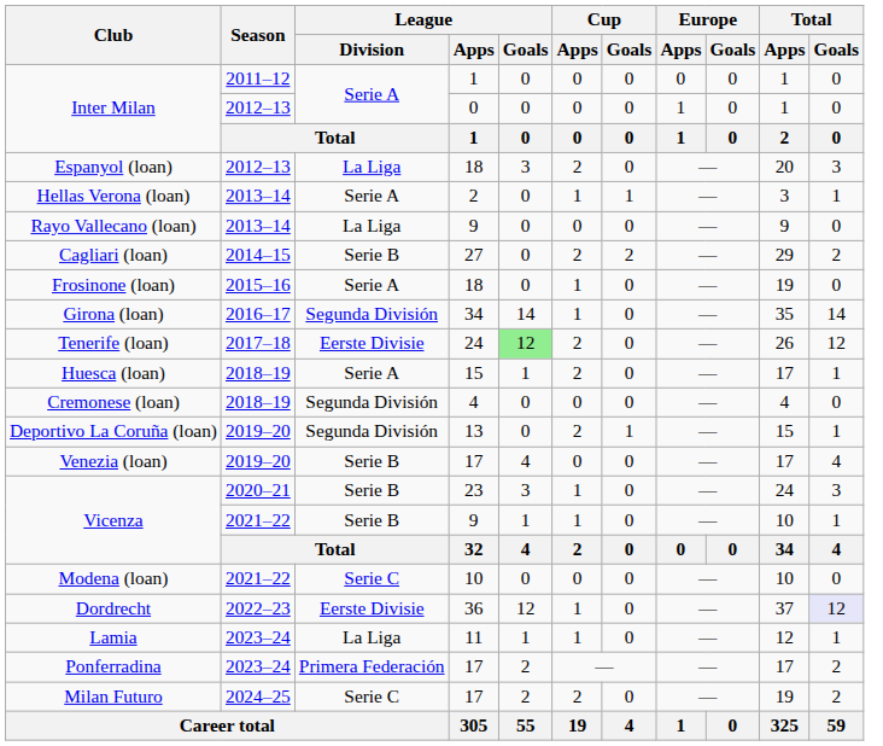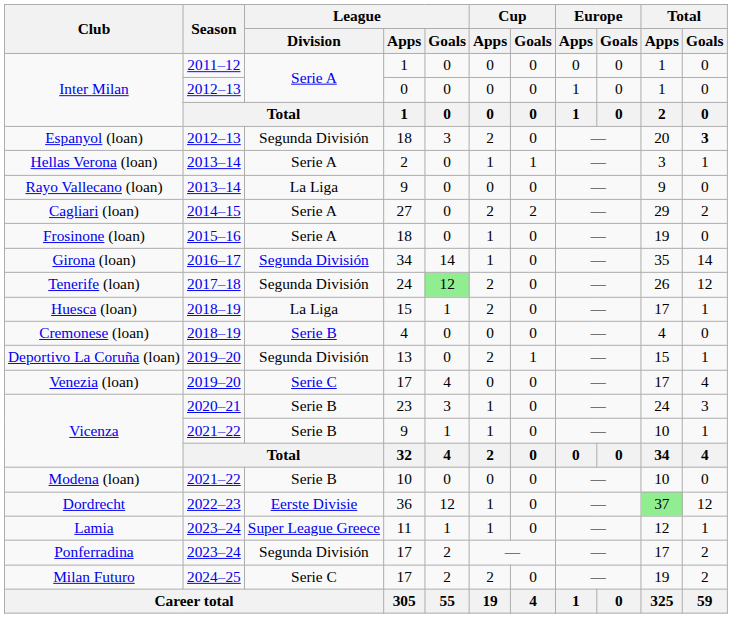 <table class="wikitable" style="text-align:center">
 <tr>
 <th rowspan="2">Club</th>
 <th rowspan="2">Season</th>
 <th colspan="3">League</th>
 <th colspan="2">Cup</th>
 <th colspan="2">Europe</th>
 <th colspan="2">Total</th>
 </tr>
 <tr>
 <th>Division</th>
 <th>Apps</th>
 <th>Goals</th>
 <th>Apps</th>
 <th>Goals</th>
 <th>Apps</th>
 <th>Goals</th>
 <th>Apps</th>
 <th>Goals</th>
 </tr>
 <tr>
 <td rowspan="3"><a href='#'>Inter Milan</a></td>
 <td><a href='#'>2011–12</a></td>
 <td rowspan="2"><a href='#'>Serie A</a></td>
 <td>1</td>
 <td>0</td>
 <td>0</td>
 <td>0</td>
 <td>0</td>
 <td>0</td>
 <td>1</td>
 <td>0</td>
 </tr>
 <tr>
 <td><a href='#'>2012–13</a></td>
 <td>0</td>
 <td>0</td>
 <td>0</td>
 <td>0</td>
 <td>1</td>
 <td>0</td>
 <td>1</td>
 <td>0</td>
 </tr>
 <tr>
 <th colspan="2">Total</th>
 <th>1</th>
 <th>0</th>
 <th>0</th>
 <th>0</th>
 <th>1</th>
 <th>0</th>
 <th>2</th>
 <th>0</th>
 </tr>
 <tr>
 <td><a href='#'>Espanyol</a> (loan)</td>
 <td><a href='#'>2012–13</a></td>
-<td><a href='#'>La Liga</a></td>
+<td>Segunda División</td>
 <td>18</td>
 <td>3</td>
 <td>2</td>
 <td>0</td>
 <td colspan="2">—</td>
 <td>20</td>
-<td>3</td>
+<td><strong>3</strong></td>
 </tr>
 <tr>
 <td><a href='#'>Hellas Verona</a> (loan)</td>
 <td><a href='#'>2013–14</a></td>
 <td>Serie A</td>
 <td>2</td>
 <td>0</td>
 <td>1</td>
 <td>1</td>
 <td colspan="2">—</td>
 <td>3</td>
 <td>1</td>
 </tr>
 <tr>
 <td><a href='#'>Rayo Vallecano</a> (loan)</td>
 <td><a href='#'>2013–14</a></td>
 <td>La Liga</td>
 <td>9</td>
 <td>0</td>
 <td>0</td>
 <td>0</td>
 <td colspan="2">—</td>
 <td>9</td>
 <td>0</td>
 </tr>
 <tr>
 <td><a href='#'>Cagliari</a> (loan)</td>
 <td><a href='#'>2014–15</a></td>
-<td>Serie B</td>
+<td>Serie A</td>
 <td>27</td>
 <td>0</td>
 <td>2</td>
 <td>2</td>
 <td colspan="2">—</td>
 <td>29</td>
 <td>2</td>
 </tr>
 <tr>
 <td><a href='#'>Frosinone</a> (loan)</td>
 <td><a href='#'>2015–16</a></td>
 <td>Serie A</td>
 <td>18</td>
 <td>0</td>
 <td>1</td>
 <td>0</td>
 <td colspan="2">—</td>
 <td>19</td>
 <td>0</td>
 </tr>
 <tr>
 <td><a href='#'>Girona</a> (loan)</td>
 <td><a href='#'>2016–17</a></td>
 <td><a href='#'>Segunda División</a></td>
 <td>34</td>
 <td>14</td>
 <td>1</td>
 <td>0</td>
 <td colspan="2">—</td>
 <td>35</td>
 <td>14</td>
 </tr>
 <tr>
 <td><a href='#'>Tenerife</a> (loan)</td>
 <td><a href='#'>2017–18</a></td>
-<td><a href='#'>Eerste Divisie</a></td>
+<td>Segunda División</td>
 <td>24</td>
 <td style="background: lightgreen;">12</td>
 <td>2</td>
 <td>0</td>
 <td colspan="2">—</td>
 <td>26</td>
 <td>12</td>
 </tr>
 <tr>
 <td><a href='#'>Huesca</a> (loan)</td>
 <td><a href='#'>2018–19</a></td>
-<td>Serie A</td>
+<td>La Liga</td>
 <td>15</td>
 <td>1</td>
 <td>2</td>
 <td>0</td>
 <td colspan="2">—</td>
 <td>17</td>
 <td>1</td>
 </tr>
 <tr>
 <td><a href='#'>Cremonese</a> (loan)</td>
 <td><a href='#'>2018–19</a></td>
-<td>Segunda División</td>
+<td><a href='#'>Serie B</a></td>
 <td>4</td>
 <td>0</td>
 <td>0</td>
 <td>0</td>
 <td colspan="2">—</td>
 <td>4</td>
 <td>0</td>
 </tr>
 <tr>
 <td><a href='#'>Deportivo La Coruña</a> (loan)</td>
 <td><a href='#'>2019–20</a></td>
 <td>Segunda División</td>
 <td>13</td>
 <td>0</td>
 <td>2</td>
 <td>1</td>
 <td colspan="2">—</td>
 <td>15</td>
 <td>1</td>
 </tr>
 <tr>
 <td><a href='#'>Venezia</a> (loan)</td>
 <td><a href='#'>2019–20</a></td>
-<td>Serie B</td>
+<td><a href='#'>Serie C</a></td>
 <td>17</td>
 <td>4</td>
 <td>0</td>
 <td>0</td>
 <td colspan="2">—</td>
 <td>17</td>
 <td>4</td>
 </tr>
 <tr>
 <td rowspan="3"><a href='#'>Vicenza</a></td>
 <td><a href='#'>2020–21</a></td>
 <td>Serie B</td>
 <td>23</td>
 <td>3</td>
 <td>1</td>
 <td>0</td>
 <td colspan="2">—</td>
 <td>24</td>
 <td>3</td>
 </tr>
 <tr>
 <td><a href='#'>2021–22</a></td>
 <td>Serie B</td>
 <td>9</td>
 <td>1</td>
 <td>1</td>
 <td>0</td>
 <td colspan="2">—</td>
 <td>10</td>
 <td>1</td>
 </tr>
 <tr>
 <th colspan="2">Total</th>
 <th>32</th>
 <th>4</th>
 <th>2</th>
 <th>0</th>
 <th>0</th>
 <th>0</th>
 <th>34</th>
 <th>4</th>
 </tr>
 <tr>
 <td><a href='#'>Modena</a> (loan)</td>
 <td><a href='#'>2021–22</a></td>
-<td><a href='#'>Serie C</a></td>
+<td>Serie B</td>
 <td>10</td>
 <td>0</td>
 <td>0</td>
 <td>0</td>
 <td colspan="2">—</td>
 <td>10</td>
 <td>0</td>
 </tr>
 <tr>
 <td><a href='#'>Dordrecht</a></td>
 <td><a href='#'>2022–23</a></td>
 <td><a href='#'>Eerste Divisie</a></td>
 <td>36</td>
 <td>12</td>
 <td>1</td>
 <td>0</td>
 <td colspan="2">—</td>
-<td>37</td>
-<td style="background: lavender;">12</td>
+<td style="background: lightgreen;">37</td>
+<td>12</td>
 </tr>
 <tr>
 <td><a href='#'>Lamia</a></td>
 <td><a href='#'>2023–24</a></td>
-<td>La Liga</td>
+<td><a href='#'>Super League Greece</a></td>
 <td>11</td>
 <td>1</td>
 <td>1</td>
 <td>0</td>
 <td colspan="2">—</td>
 <td>12</td>
 <td>1</td>
 </tr>
 <tr>
 <td><a href='#'>Ponferradina</a></td>
 <td><a href='#'>2023–24</a></td>
-<td><a href='#'>Primera Federación</a></td>
+<td>Segunda División</td>
 <td>17</td>
 <td>2</td>
 <td colspan="2">—</td>
 <td colspan="2">—</td>
 <td>17</td>
 <td>2</td>
 </tr>
 <tr>
 <td><a href='#'>Milan Futuro</a></td>
 <td><a href='#'>2024–25</a></td>
 <td>Serie C</td>
 <td>17</td>
 <td>2</td>
 <td>2</td>
 <td>0</td>
 <td colspan="2">—</td>
 <td>19</td>
 <td>2</td>
 </tr>
 <tr>
 <th colspan="3">Career total</th>
 <th>305</th>
 <th>55</th>
 <th>19</th>
 <th>4</th>
 <th>1</th>
 <th>0</th>
 <th>325</th>
 <th>59</th>
 </tr>
 </table>
